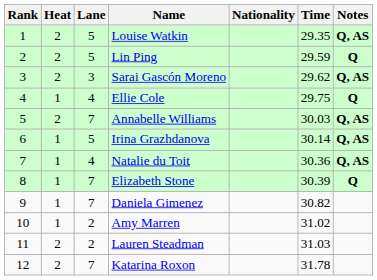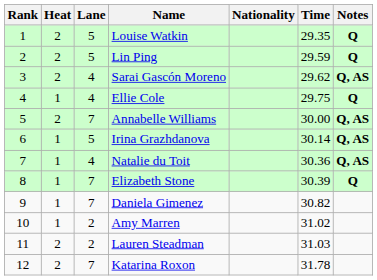 <table class="wikitable sortable" style="text-align:center">
 <tr>
 <th>Rank</th>
 <th>Heat</th>
 <th>Lane</th>
 <th>Name</th>
 <th>Nationality</th>
 <th>Time</th>
 <th>Notes</th>
 </tr>
 <tr bgcolor=ccffcc>
 <td>1</td>
 <td>2</td>
 <td>5</td>
 <td align=left><a href='#'>Louise Watkin</a></td>
 <td align=left></td>
 <td>29.35</td>
-<td><strong>Q, AS</strong></td>
+<td><strong>Q</strong></td>
 </tr>
 <tr bgcolor=ccffcc>
 <td>2</td>
 <td>2</td>
 <td>5</td>
 <td align=left><a href='#'>Lin Ping</a></td>
 <td align=left></td>
 <td>29.59</td>
 <td><strong>Q</strong></td>
 </tr>
 <tr bgcolor=ccffcc>
 <td>3</td>
 <td>2</td>
-<td>3</td>
+<td>4</td>
 <td align=left><a href='#'>Sarai Gascón Moreno</a></td>
 <td align=left></td>
 <td>29.62</td>
 <td><strong>Q, AS</strong></td>
 </tr>
 <tr bgcolor=ccffcc>
 <td>4</td>
 <td>1</td>
 <td>4</td>
 <td align=left><a href='#'>Ellie Cole</a></td>
 <td align=left></td>
 <td>29.75</td>
 <td><strong>Q</strong></td>
 </tr>
 <tr bgcolor=ccffcc>
 <td>5</td>
 <td>2</td>
 <td>7</td>
 <td align=left><a href='#'>Annabelle Williams</a></td>
 <td align=left></td>
-<td>30.03</td>
+<td>30.00</td>
 <td><strong>Q, AS</strong></td>
 </tr>
 <tr bgcolor=ccffcc>
 <td>6</td>
 <td>1</td>
 <td>5</td>
 <td align=left><a href='#'>Irina Grazhdanova</a></td>
 <td align=left></td>
 <td>30.14</td>
 <td><strong>Q, AS</strong></td>
 </tr>
 <tr bgcolor=ccffcc>
 <td>7</td>
 <td>1</td>
 <td>4</td>
 <td align=left><a href='#'>Natalie du Toit</a></td>
 <td align=left></td>
 <td>30.36</td>
 <td><strong>Q, AS</strong></td>
 </tr>
 <tr bgcolor=ccffcc>
 <td>8</td>
 <td>1</td>
 <td>7</td>
 <td align=left><a href='#'>Elizabeth Stone</a></td>
 <td align=left></td>
 <td>30.39</td>
 <td><strong>Q</strong></td>
 </tr>
 <tr>
 <td>9</td>
 <td>1</td>
 <td>7</td>
 <td align=left><a href='#'>Daniela Gimenez</a></td>
 <td align=left></td>
 <td>30.82</td>
 <td></td>
 </tr>
 <tr>
 <td>10</td>
 <td>1</td>
 <td>2</td>
 <td align=left><a href='#'>Amy Marren</a></td>
 <td align=left></td>
 <td>31.02</td>
 <td></td>
 </tr>
 <tr>
 <td>11</td>
 <td>2</td>
 <td>2</td>
 <td align=left><a href='#'>Lauren Steadman</a></td>
 <td align=left></td>
 <td>31.03</td>
 <td></td>
 </tr>
 <tr>
 <td>12</td>
 <td>2</td>
 <td>7</td>
 <td align=left><a href='#'>Katarina Roxon</a></td>
 <td align=left></td>
 <td>31.78</td>
 <td></td>
 </tr>
 </table>
